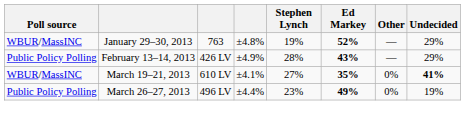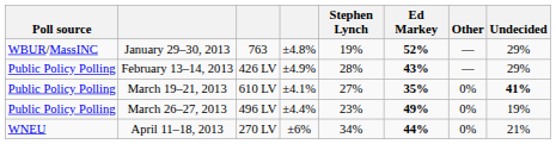 <table class="wikitable" style="text-align:center">
 <tr valign= bottom>
 <th>Poll source</th>
 <th></th>
 <th></th>
 <th></th>
 <th style="width:75px;">Stephen<br>Lynch</th>
 <th style="width:75px;">Ed<br>Markey</th>
 <th>Other</th>
 <th>Undecided</th>
 </tr>
 <tr>
 <td align=left><a href='#'>WBUR</a>/<a href='#'>MassINC</a></td>
 <td>January 29–30, 2013</td>
 <td>763</td>
 <td>±4.8%</td>
 <td>19%</td>
 <td><strong>52%</strong></td>
 <td>—</td>
 <td>29%</td>
 </tr>
 <tr>
 <td align=left><a href='#'>Public Policy Polling</a></td>
 <td>February 13–14, 2013</td>
 <td>426 LV</td>
 <td>±4.9%</td>
 <td>28%</td>
 <td><strong>43%</strong></td>
 <td>—</td>
 <td>29%</td>
 </tr>
 <tr>
-<td align=left><a href='#'>WBUR</a>/<a href='#'>MassINC</a></td>
+<td align=left><a href='#'>Public Policy Polling</a></td>
 <td>March 19–21, 2013</td>
 <td>610 LV</td>
 <td>±4.1%</td>
 <td>27%</td>
 <td><strong>35%</strong></td>
 <td>0%</td>
 <td><strong>41%</strong></td>
 </tr>
 <tr>
 <td align=left><a href='#'>Public Policy Polling</a></td>
 <td>March 26–27, 2013</td>
 <td>496 LV</td>
 <td>±4.4%</td>
 <td>23%</td>
 <td><strong>49%</strong></td>
 <td>0%</td>
 <td>19%</td>
 </tr>
+<tr>
+<td align=left><a href='#'>WNEU</a></td>
+<td>April 11–18, 2013</td>
+<td>270 LV</td>
+<td>±6%</td>
+<td>34%</td>
+<td><strong>44%</strong></td>
+<td>0%</td>
+<td>21%</td>
+</tr>
 </table>
